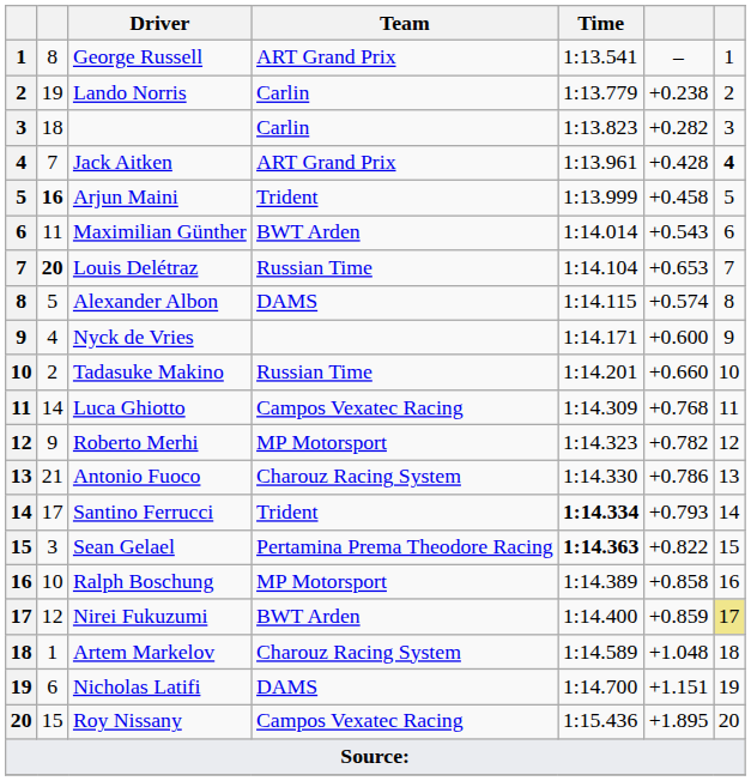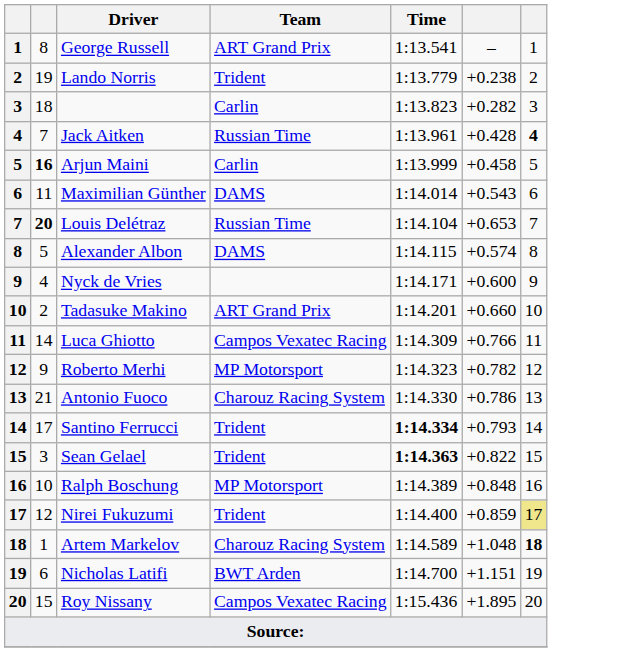 <table class="wikitable" style="font-size:85%">
 <tr>
 <th scope="col"></th>
 <th scope="col"></th>
 <th scope="col">Driver</th>
 <th scope="col">Team</th>
 <th scope="col">Time</th>
 <th scope="col"></th>
 <th scope="col"></th>
 </tr>
 <tr>
 <th scope="row">1</th>
 <td align="center">8</td>
 <td> <a href='#'>George Russell</a></td>
 <td><a href='#'>ART Grand Prix</a></td>
 <td>1:13.541</td>
 <td align="center">–</td>
 <td align="center">1</td>
 </tr>
 <tr>
 <th scope="row">2</th>
 <td align="center">19</td>
 <td> <a href='#'>Lando Norris</a></td>
-<td><a href='#'>Carlin</a></td>
+<td><a href='#'>Trident</a></td>
 <td>1:13.779</td>
 <td align="center">+0.238</td>
 <td align="center">2</td>
 </tr>
 <tr>
 <th scope="row">3</th>
 <td align="center">18</td>
 <td></td>
 <td><a href='#'>Carlin</a></td>
 <td>1:13.823</td>
 <td align="center">+0.282</td>
 <td align="center">3</td>
 </tr>
 <tr>
 <th scope="row">4</th>
 <td align="center">7</td>
 <td> <a href='#'>Jack Aitken</a></td>
-<td><a href='#'>ART Grand Prix</a></td>
+<td><a href='#'>Russian Time</a></td>
 <td>1:13.961</td>
 <td align="center">+0.428</td>
 <td align="center"><strong>4</strong></td>
 </tr>
 <tr>
 <th scope="row">5</th>
 <td align="center"><strong>16</strong></td>
 <td> <a href='#'>Arjun Maini</a></td>
-<td><a href='#'>Trident</a></td>
+<td><a href='#'>Carlin</a></td>
 <td>1:13.999</td>
 <td align="center">+0.458</td>
 <td align="center">5</td>
 </tr>
 <tr>
 <th scope="row">6</th>
 <td align="center">11</td>
 <td> <a href='#'>Maximilian Günther</a></td>
-<td><a href='#'>BWT Arden</a></td>
+<td><a href='#'>DAMS</a></td>
 <td>1:14.014</td>
 <td align="center">+0.543</td>
 <td align="center">6</td>
 </tr>
 <tr>
 <th scope="row">7</th>
 <td align="center"><strong>20</strong></td>
 <td> <a href='#'>Louis Delétraz</a></td>
 <td><a href='#'>Russian Time</a></td>
 <td>1:14.104</td>
 <td align="center">+0.653</td>
 <td align="center">7</td>
 </tr>
 <tr>
 <th scope="row">8</th>
 <td align="center">5</td>
 <td> <a href='#'>Alexander Albon</a></td>
 <td><a href='#'>DAMS</a></td>
 <td>1:14.115</td>
 <td align="center">+0.574</td>
 <td align="center">8</td>
 </tr>
 <tr>
 <th scope="row">9</th>
 <td align="center">4</td>
 <td> <a href='#'>Nyck de Vries</a></td>
 <td></td>
 <td>1:14.171</td>
 <td align="center">+0.600</td>
 <td align="center">9</td>
 </tr>
 <tr>
 <th scope="row">10</th>
 <td align="center">2</td>
 <td> <a href='#'>Tadasuke Makino</a></td>
-<td><a href='#'>Russian Time</a></td>
+<td><a href='#'>ART Grand Prix</a></td>
 <td>1:14.201</td>
 <td align="center">+0.660</td>
 <td align="center">10</td>
 </tr>
 <tr>
 <th scope="row">11</th>
 <td align="center">14</td>
 <td> <a href='#'>Luca Ghiotto</a></td>
 <td><a href='#'>Campos Vexatec Racing</a></td>
 <td>1:14.309</td>
-<td align="center">+0.768</td>
+<td align="center">+0.766</td>
 <td align="center">11</td>
 </tr>
 <tr>
 <th scope="row">12</th>
 <td align="center">9</td>
 <td> <a href='#'>Roberto Merhi</a></td>
 <td><a href='#'>MP Motorsport</a></td>
 <td>1:14.323</td>
 <td align="center">+0.782</td>
 <td align="center">12</td>
 </tr>
 <tr>
 <th scope="row">13</th>
 <td align="center">21</td>
 <td> <a href='#'>Antonio Fuoco</a></td>
 <td><a href='#'>Charouz Racing System</a></td>
 <td>1:14.330</td>
 <td align="center">+0.786</td>
 <td align="center">13</td>
 </tr>
 <tr>
 <th scope="row">14</th>
 <td align="center">17</td>
 <td> <a href='#'>Santino Ferrucci</a></td>
 <td><a href='#'>Trident</a></td>
 <td><strong>1:14.334</strong></td>
 <td align="center">+0.793</td>
 <td align="center">14</td>
 </tr>
 <tr>
 <th scope="row">15</th>
 <td align="center">3</td>
 <td> <a href='#'>Sean Gelael</a></td>
-<td><a href='#'>Pertamina Prema Theodore Racing</a></td>
+<td><a href='#'>Trident</a></td>
 <td><strong>1:14.363</strong></td>
 <td align="center">+0.822</td>
 <td align="center">15</td>
 </tr>
 <tr>
 <th scope="row">16</th>
 <td align="center">10</td>
 <td> <a href='#'>Ralph Boschung</a></td>
 <td><a href='#'>MP Motorsport</a></td>
 <td>1:14.389</td>
-<td align="center">+0.858</td>
+<td align="center">+0.848</td>
 <td align="center">16</td>
 </tr>
 <tr>
 <th scope="row">17</th>
 <td align="center">12</td>
 <td> <a href='#'>Nirei Fukuzumi</a></td>
-<td><a href='#'>BWT Arden</a></td>
+<td><a href='#'>Trident</a></td>
 <td>1:14.400</td>
 <td align="center">+0.859</td>
 <td align="center" style="background: khaki;">17</td>
 </tr>
 <tr>
 <th scope="row">18</th>
 <td align="center">1</td>
 <td> <a href='#'>Artem Markelov</a></td>
 <td><a href='#'>Charouz Racing System</a></td>
 <td>1:14.589</td>
 <td align="center">+1.048</td>
-<td align="center">18</td>
+<td align="center"><strong>18</strong></td>
 </tr>
 <tr>
 <th scope="row">19</th>
 <td align="center">6</td>
 <td> <a href='#'>Nicholas Latifi</a></td>
-<td><a href='#'>DAMS</a></td>
+<td><a href='#'>BWT Arden</a></td>
 <td>1:14.700</td>
 <td align="center">+1.151</td>
 <td align="center">19</td>
 </tr>
 <tr>
 <th scope="row">20</th>
 <td align="center">15</td>
 <td> <a href='#'>Roy Nissany</a></td>
 <td><a href='#'>Campos Vexatec Racing</a></td>
 <td>1:15.436</td>
 <td align="center">+1.895</td>
 <td align="center">20</td>
 </tr>
 <tr>
 <td style="background-color:#EAECF0; text-align:center" colspan="7"><strong>Source:</strong></td>
 </tr>
 <tr>
 </tr>
 </table>
